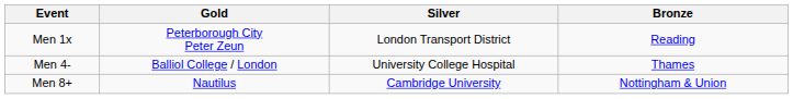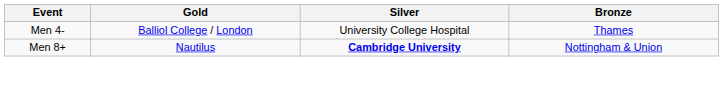 <table class="wikitable" style="text-align:center">
 <tr>
 <th width=120>Event</th>
 <th width=300>Gold</th>
 <th width=300>Silver</th>
 <th width=300>Bronze</th>
-</tr>
-<tr>
-<td>Men 1x</td>
-<td><a href='#'>Peterborough City</a><br><a href='#'>Peter Zeun</a></td>
-<td>London Transport District</td>
-<td><a href='#'>Reading</a></td>
 </tr>
 <tr>
 <td>Men 4-</td>
 <td><a href='#'>Balliol College</a> / <a href='#'>London</a></td>
 <td>University College Hospital</td>
 <td><a href='#'>Thames</a></td>
 </tr>
 <tr>
 <td>Men 8+</td>
 <td><a href='#'>Nautilus</a></td>
-<td><a href='#'>Cambridge University</a></td>
+<td><strong><a href='#'>Cambridge University</a></strong></td>
 <td><a href='#'>Nottingham & Union</a></td>
 </tr>
 </table>
